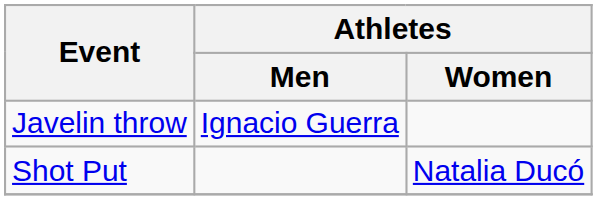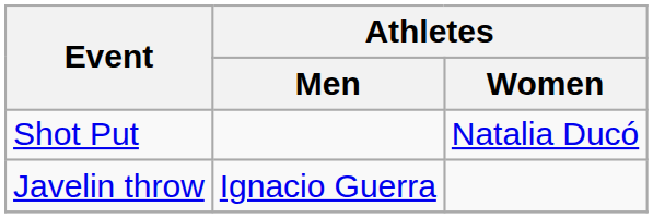 <table class=wikitable style="font-size:90%">
 <tr>
 <th rowspan=2>Event</th>
 <th colspan=2>Athletes</th>
 </tr>
 <tr>
 <th>Men</th>
 <th>Women</th>
 </tr>
 <tr>
+<td><a href='#'>Shot Put</a></td>
+<td></td>
+<td><a href='#'>Natalia Ducó</a></td>
+</tr>
+<tr>
 <td><a href='#'>Javelin throw</a></td>
 <td><a href='#'>Ignacio Guerra</a></td>
 <td></td>
 </tr>
 <tr>
-<td><a href='#'>Shot Put</a></td>
-<td></td>
-<td><a href='#'>Natalia Ducó</a></td>
-</tr>
-<tr>
 </tr>
 </table>
